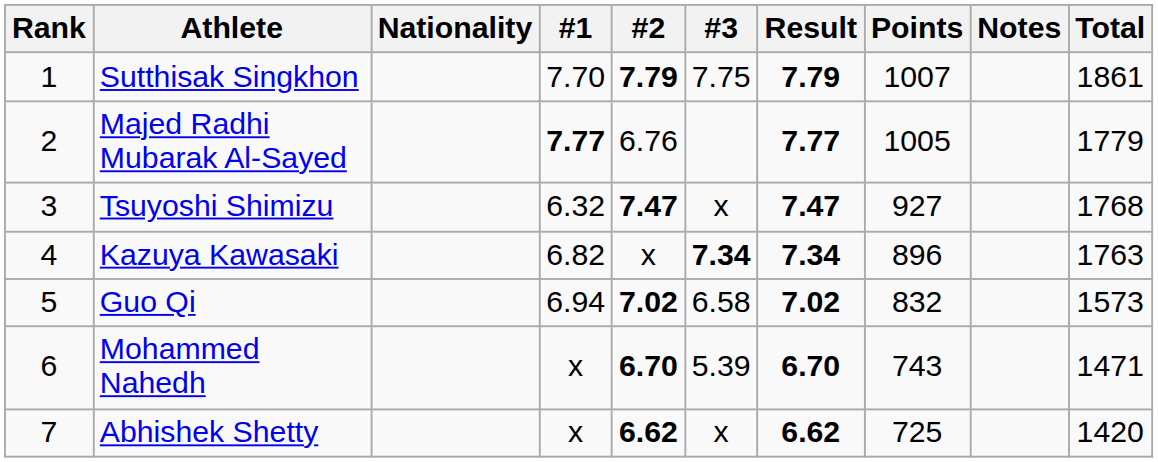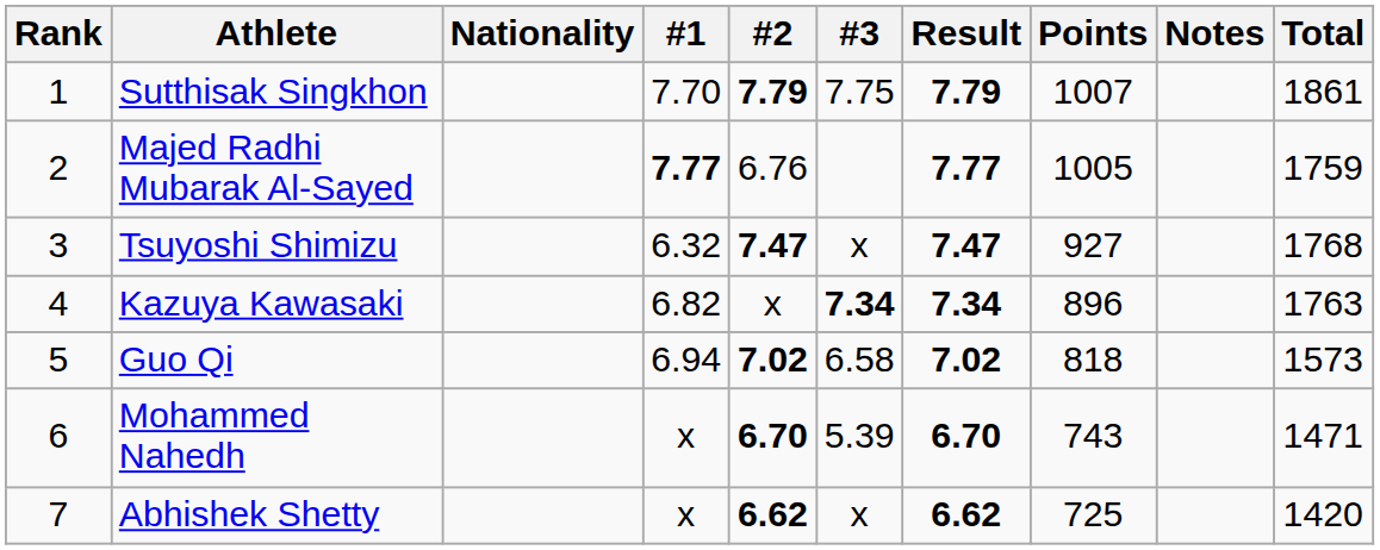 <table class="wikitable sortable" style="text-align:center">
 <tr>
 <th>Rank</th>
 <th>Athlete</th>
 <th>Nationality</th>
 <th>#1</th>
 <th>#2</th>
 <th>#3</th>
 <th>Result</th>
 <th>Points</th>
 <th>Notes</th>
 <th>Total</th>
 </tr>
 <tr>
 <td>1</td>
 <td align=left><a href='#'>Sutthisak Singkhon</a></td>
 <td align=left></td>
 <td>7.70</td>
 <td><strong>7.79</strong></td>
 <td>7.75</td>
 <td><strong>7.79</strong></td>
 <td>1007</td>
 <td></td>
 <td>1861</td>
 </tr>
 <tr>
 <td>2</td>
 <td align=left><a href='#'>Majed Radhi Mubarak Al-Sayed</a></td>
 <td align=left></td>
 <td><strong>7.77</strong></td>
 <td>6.76</td>
 <td></td>
 <td><strong>7.77</strong></td>
 <td>1005</td>
 <td></td>
-<td>1779</td>
+<td>1759</td>
 </tr>
 <tr>
 <td>3</td>
 <td align=left><a href='#'>Tsuyoshi Shimizu</a></td>
 <td align=left></td>
 <td>6.32</td>
 <td><strong>7.47</strong></td>
 <td>x</td>
 <td><strong>7.47</strong></td>
 <td>927</td>
 <td></td>
 <td>1768</td>
 </tr>
 <tr>
 <td>4</td>
 <td align=left><a href='#'>Kazuya Kawasaki</a></td>
 <td align=left></td>
 <td>6.82</td>
 <td>x</td>
 <td><strong>7.34</strong></td>
 <td><strong>7.34</strong></td>
 <td>896</td>
 <td></td>
 <td>1763</td>
 </tr>
 <tr>
 <td>5</td>
 <td align=left><a href='#'>Guo Qi</a></td>
 <td align=left></td>
 <td>6.94</td>
 <td><strong>7.02</strong></td>
 <td>6.58</td>
 <td><strong>7.02</strong></td>
-<td>832</td>
+<td>818</td>
 <td></td>
 <td>1573</td>
 </tr>
 <tr>
 <td>6</td>
 <td align=left><a href='#'>Mohammed Nahedh</a></td>
 <td align=left></td>
 <td>x</td>
 <td><strong>6.70</strong></td>
 <td>5.39</td>
 <td><strong>6.70</strong></td>
 <td>743</td>
 <td></td>
 <td>1471</td>
 </tr>
 <tr>
 <td>7</td>
 <td align=left><a href='#'>Abhishek Shetty</a></td>
 <td align=left></td>
 <td>x</td>
 <td><strong>6.62</strong></td>
 <td>x</td>
 <td><strong>6.62</strong></td>
 <td>725</td>
 <td></td>
 <td>1420</td>
 </tr>
 </table>
